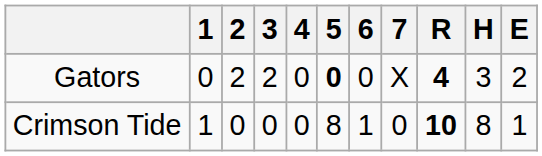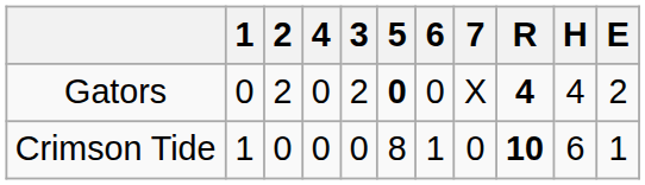 <table align = right border="2" cellpadding="4" cellspacing="0" style="margin: 1em 1em 1em 1em; background: #F9F9F9; border: 1px #aaa solid; border-collapse: collapse;">
 <tr align=center style="background: #F2F2F2;">
 <th></th>
 <th>1</th>
 <th>2</th>
+<th>4</th>
 <th>3</th>
-<th>4</th>
 <th>5</th>
 <th>6</th>
 <th>7</th>
 <th>R</th>
 <th>H</th>
 <th>E</th>
 </tr>
 <tr align=center>
 <td>Gators</td>
 <td>0</td>
 <td>2</td>
+<td>0</td>
 <td>2</td>
-<td>0</td>
 <td><strong>0</strong></td>
 <td>0</td>
 <td>X</td>
 <td><strong>4</strong></td>
-<td>3</td>
+<td>4</td>
 <td>2</td>
 </tr>
 <tr align=center>
 <td>Crimson Tide</td>
 <td>1</td>
 <td>0</td>
 <td>0</td>
 <td>0</td>
 <td>8</td>
 <td>1</td>
 <td>0</td>
 <td><strong>10</strong></td>
-<td>8</td>
+<td>6</td>
 <td>1</td>
 </tr>
 </table>
